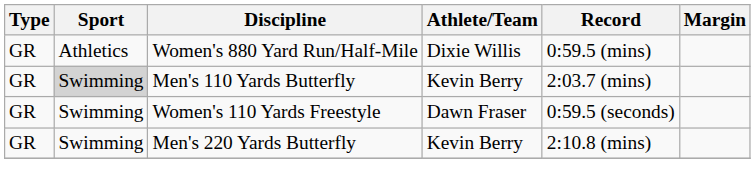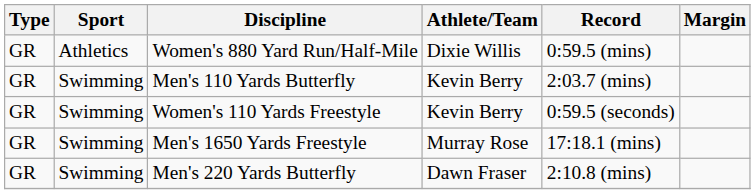 <table class="wikitable">
 <tr>
 <th>Type</th>
 <th>Sport</th>
 <th>Discipline</th>
 <th>Athlete/Team</th>
 <th>Record</th>
 <th>Margin</th>
 </tr>
 <tr>
 <td>GR</td>
 <td>Athletics</td>
 <td>Women's 880 Yard Run/Half-Mile</td>
 <td>Dixie Willis</td>
 <td>0:59.5 (mins)</td>
 <td></td>
 </tr>
 <tr>
 <td>GR</td>
-<td style="background: lightgrey;">Swimming</td>
+<td>Swimming</td>
 <td>Men's 110 Yards Butterfly</td>
 <td>Kevin Berry</td>
 <td>2:03.7 (mins)</td>
 <td></td>
 </tr>
 <tr>
 <td>GR</td>
 <td>Swimming</td>
 <td>Women's 110 Yards Freestyle</td>
-<td>Dawn Fraser</td>
+<td>Kevin Berry</td>
 <td>0:59.5 (seconds)</td>
 <td></td>
 </tr>
 <tr>
 <td>GR</td>
 <td>Swimming</td>
+<td>Men's 1650 Yards Freestyle</td>
+<td>Murray Rose</td>
+<td>17:18.1 (mins)</td>
+<td></td>
+</tr>
+<tr>
+<td>GR</td>
+<td>Swimming</td>
 <td>Men's 220 Yards Butterfly</td>
-<td>Kevin Berry</td>
+<td>Dawn Fraser</td>
 <td>2:10.8 (mins)</td>
 <td></td>
 </tr>
 <tr>
 </tr>
 </table>
